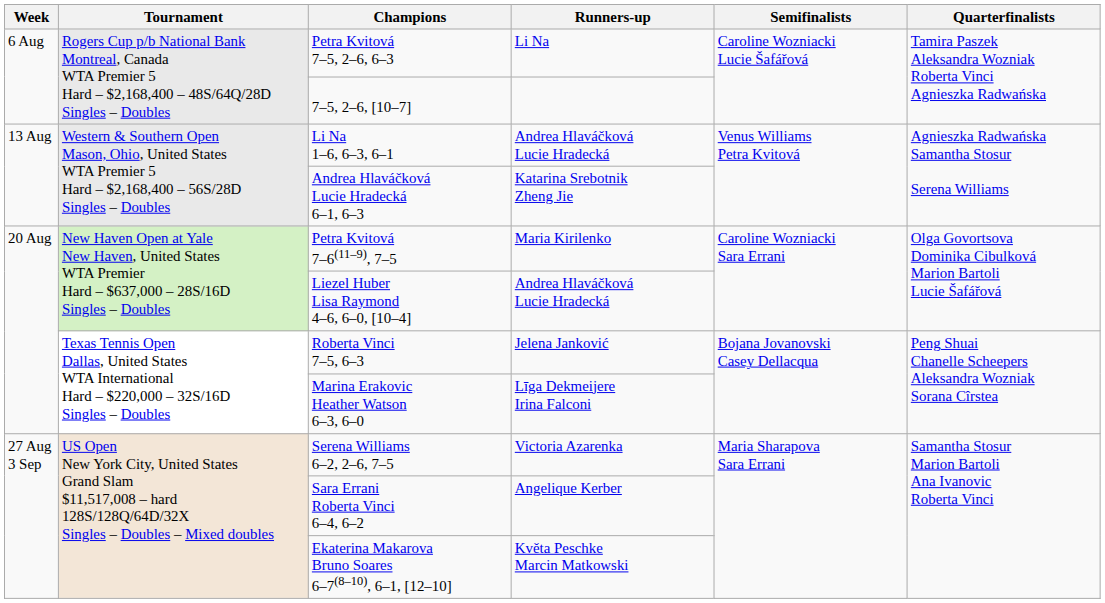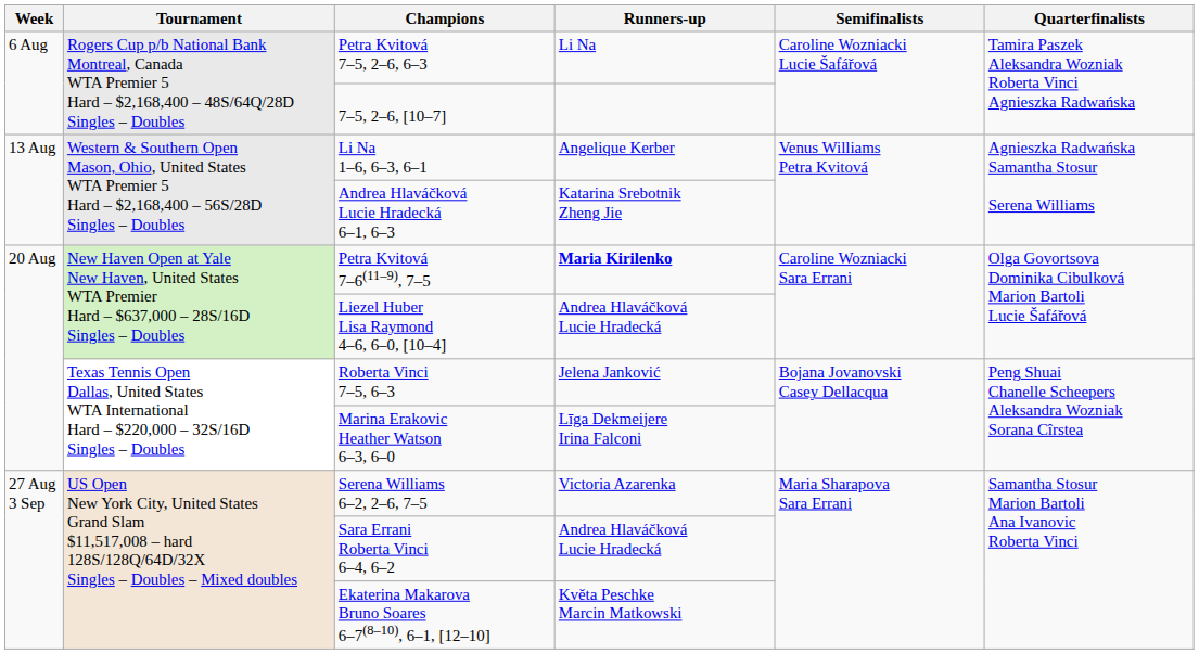 <table class=wikitable style=font-size:95%>
 <tr>
 <th style="width:48px;">Week</th>
 <th style="width:248px;">Tournament</th>
 <th style="width:200px;">Champions</th>
 <th style="width:200px;">Runners-up</th>
 <th style="width:190px;">Semifinalists</th>
 <th style="width:190px;">Quarterfinalists</th>
 </tr>
 <tr valign=top>
 <td rowspan=2>6 Aug</td>
 <td style="background:#E9E9E9;" rowspan="2"><a href='#'>Rogers Cup p/b National Bank</a><br><a href='#'>Montreal</a>, Canada<br>WTA Premier 5<br>Hard – $2,168,400 – 48S/64Q/28D<br><a href='#'>Singles</a> – <a href='#'>Doubles</a></td>
 <td> <a href='#'>Petra Kvitová</a><br>7–5, 2–6, 6–3</td>
 <td> <a href='#'>Li Na</a></td>
 <td rowspan=2> <a href='#'>Caroline Wozniacki</a> <br>  <a href='#'>Lucie Šafářová</a></td>
 <td rowspan=2> <a href='#'>Tamira Paszek</a> <br>  <a href='#'>Aleksandra Wozniak</a> <br>  <a href='#'>Roberta Vinci</a> <br>  <a href='#'>Agnieszka Radwańska</a></td>
 </tr>
 <tr valign=top>
 <td><br>7–5, 2–6, [10–7]</td>
 <td></td>
 </tr>
 <tr valign=top>
 <td rowspan=2>13 Aug</td>
 <td style="background:#E9E9E9;" rowspan="2"><a href='#'>Western & Southern Open</a><br><a href='#'>Mason, Ohio</a>, United States<br>WTA Premier 5<br>Hard – $2,168,400 – 56S/28D<br><a href='#'>Singles</a> – <a href='#'>Doubles</a></td>
 <td> <a href='#'>Li Na</a><br> 1–6, 6–3, 6–1</td>
-<td> <a href='#'>Andrea Hlaváčková</a> <br>  <a href='#'>Lucie Hradecká</a></td>
+<td> <a href='#'>Angelique Kerber</a></td>
 <td rowspan=2> <a href='#'>Venus Williams</a> <br>  <a href='#'>Petra Kvitová</a></td>
 <td rowspan=2> <a href='#'>Agnieszka Radwańska</a> <br>  <a href='#'>Samantha Stosur</a> <br>  <br>  <a href='#'>Serena Williams</a></td>
 </tr>
 <tr valign=top>
 <td> <a href='#'>Andrea Hlaváčková</a> <br>  <a href='#'>Lucie Hradecká</a> <br> 6–1, 6–3</td>
 <td> <a href='#'>Katarina Srebotnik</a> <br>  <a href='#'>Zheng Jie</a></td>
 </tr>
 <tr valign=top>
 <td rowspan=4>20 Aug</td>
 <td style="background:#D4F1C5;" rowspan="2"><a href='#'>New Haven Open at Yale</a><br><a href='#'>New Haven</a>, United States<br>WTA Premier<br>Hard – $637,000 – 28S/16D<br><a href='#'>Singles</a> – <a href='#'>Doubles</a></td>
 <td> <a href='#'>Petra Kvitová</a><br>7–6<sup>(11–9)</sup>, 7–5</td>
-<td> <a href='#'>Maria Kirilenko</a></td>
+<td><strong> <a href='#'>Maria Kirilenko</a></strong></td>
 <td rowspan=2> <a href='#'>Caroline Wozniacki</a> <br>  <a href='#'>Sara Errani</a></td>
 <td rowspan=2> <a href='#'>Olga Govortsova</a> <br>  <a href='#'>Dominika Cibulková</a> <br>  <a href='#'>Marion Bartoli</a> <br>  <a href='#'>Lucie Šafářová</a></td>
 </tr>
 <tr valign=top>
 <td> <a href='#'>Liezel Huber</a> <br>  <a href='#'>Lisa Raymond</a><br> 4–6, 6–0, [10–4]</td>
 <td> <a href='#'>Andrea Hlaváčková</a> <br>  <a href='#'>Lucie Hradecká</a></td>
 </tr>
 <tr valign=top>
 <td style="background:#fff;" rowspan="2"><a href='#'>Texas Tennis Open</a><br><a href='#'>Dallas</a>, United States<br>WTA International<br>Hard – $220,000 – 32S/16D<br><a href='#'>Singles</a> – <a href='#'>Doubles</a></td>
 <td> <a href='#'>Roberta Vinci</a> <br> 7–5, 6–3</td>
 <td> <a href='#'>Jelena Janković</a></td>
 <td rowspan=2> <a href='#'>Bojana Jovanovski</a><br>  <a href='#'>Casey Dellacqua</a></td>
 <td rowspan=2> <a href='#'>Peng Shuai</a> <br>  <a href='#'>Chanelle Scheepers</a> <br>  <a href='#'>Aleksandra Wozniak</a> <br>  <a href='#'>Sorana Cîrstea</a></td>
 </tr>
 <tr valign=top>
 <td> <a href='#'>Marina Erakovic</a> <br>  <a href='#'>Heather Watson</a><br> 6–3, 6–0</td>
 <td> <a href='#'>Līga Dekmeijere</a> <br>  <a href='#'>Irina Falconi</a></td>
 </tr>
 <tr valign=top>
 <td rowspan=3>27 Aug <br>3 Sep</td>
 <td style="background:#F3E6D7;" rowspan="3"><a href='#'>US Open</a><br>New York City, United States<br>Grand Slam<br>$11,517,008 – hard<br>128S/128Q/64D/32X<br><a href='#'>Singles</a> – <a href='#'>Doubles</a> – <a href='#'>Mixed doubles</a></td>
 <td> <a href='#'>Serena Williams</a><br>6–2, 2–6, 7–5</td>
 <td> <a href='#'>Victoria Azarenka</a></td>
 <td rowspan=3> <a href='#'>Maria Sharapova</a> <br>  <a href='#'>Sara Errani</a></td>
 <td rowspan=3> <a href='#'>Samantha Stosur</a> <br>  <a href='#'>Marion Bartoli</a> <br>  <a href='#'>Ana Ivanovic</a> <br>  <a href='#'>Roberta Vinci</a></td>
 </tr>
 <tr valign=top>
 <td> <a href='#'>Sara Errani</a><br>  <a href='#'>Roberta Vinci</a><br>6–4, 6–2</td>
-<td> <a href='#'>Angelique Kerber</a></td>
+<td> <a href='#'>Andrea Hlaváčková</a> <br>  <a href='#'>Lucie Hradecká</a></td>
 </tr>
 <tr valign=top>
 <td> <a href='#'>Ekaterina Makarova</a> <br>  <a href='#'>Bruno Soares</a> <br> 6–7<sup>(8–10)</sup>, 6–1, [12–10]</td>
 <td> <a href='#'>Květa Peschke</a> <br>  <a href='#'>Marcin Matkowski</a></td>
 </tr>
 </table>
